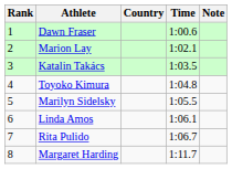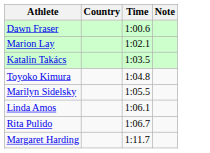 <table class="wikitable sortable">
 <tr>
-<th>Rank</th>
 <th>Athlete</th>
 <th>Country</th>
 <th>Time</th>
 <th>Note</th>
 </tr>
 <tr bgcolor=#CCFFCC>
-<td>1</td>
 <td><a href='#'>Dawn Fraser</a></td>
 <td></td>
 <td>1:00.6</td>
 <td></td>
 </tr>
 <tr bgcolor=#CCFFCC>
-<td>2</td>
 <td><a href='#'>Marion Lay</a></td>
 <td></td>
 <td>1:02.1</td>
 <td></td>
 </tr>
 <tr bgcolor=#CCFFCC>
-<td>3</td>
 <td><a href='#'>Katalin Takács</a></td>
 <td></td>
 <td>1:03.5</td>
 <td></td>
 </tr>
 <tr>
-<td>4</td>
 <td><a href='#'>Toyoko Kimura</a></td>
 <td></td>
 <td>1:04.8</td>
 <td></td>
 </tr>
 <tr>
-<td>5</td>
 <td><a href='#'>Marilyn Sidelsky</a></td>
 <td></td>
 <td>1:05.5</td>
 <td></td>
 </tr>
 <tr>
-<td>6</td>
 <td><a href='#'>Linda Amos</a></td>
 <td></td>
 <td>1:06.1</td>
 <td></td>
 </tr>
 <tr>
-<td>7</td>
 <td><a href='#'>Rita Pulido</a></td>
 <td></td>
 <td>1:06.7</td>
 <td></td>
 </tr>
 <tr>
-<td>8</td>
 <td><a href='#'>Margaret Harding</a></td>
 <td></td>
 <td>1:11.7</td>
 <td></td>
 </tr>
 </table>
